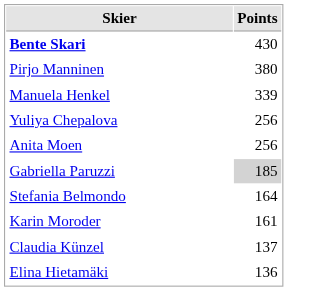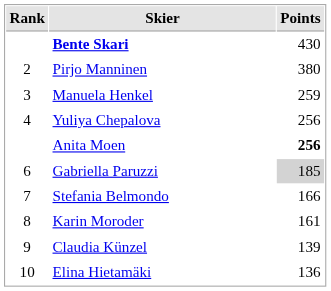 <table cellspacing="1" cellpadding="3" style="border:1px solid #AAAAAA;font-size:86%">
 <tr style="background-color: #E4E4E4;">
+<th style="border-bottom:1px solid #AAAAAA" width=10>Rank</th>
 <th style="border-bottom:1px solid #AAAAAA" width=200>Skier</th>
 <th style="border-bottom:1px solid #AAAAAA" width=20 align=right>Points</th>
 </tr>
 <tr>
+<td align=center><strong><span>  </span></strong></td>
 <td> <strong><a href='#'>Bente Skari</a></strong></td>
 <td align=right>430</td>
 </tr>
 <tr>
+<td align=center>2</td>
 <td> <a href='#'>Pirjo Manninen</a></td>
 <td align=right>380</td>
 </tr>
 <tr>
+<td align=center>3</td>
 <td> <a href='#'>Manuela Henkel</a></td>
-<td align=right>339</td>
+<td align=right>259</td>
 </tr>
 <tr>
+<td align=center>4</td>
 <td> <a href='#'>Yuliya Chepalova</a></td>
 <td align=right>256</td>
 </tr>
 <tr>
+<td align=center></td>
 <td> <a href='#'>Anita Moen</a></td>
-<td align=right>256</td>
+<td align=right><strong>256</strong></td>
 </tr>
 <tr>
+<td align=center>6</td>
 <td> <a href='#'>Gabriella Paruzzi</a></td>
 <td align=right style="background: lightgrey;">185</td>
 </tr>
 <tr>
+<td align=center>7</td>
 <td> <a href='#'>Stefania Belmondo</a></td>
-<td align=right>164</td>
+<td align=right>166</td>
 </tr>
 <tr>
+<td align=center>8</td>
 <td> <a href='#'>Karin Moroder</a></td>
 <td align=right>161</td>
 </tr>
 <tr>
+<td align=center>9</td>
 <td> <a href='#'>Claudia Künzel</a></td>
-<td align=right>137</td>
+<td align=right>139</td>
 </tr>
 <tr>
+<td align=center>10</td>
 <td> <a href='#'>Elina Hietamäki</a></td>
 <td align=right>136</td>
 </tr>
 </table>
